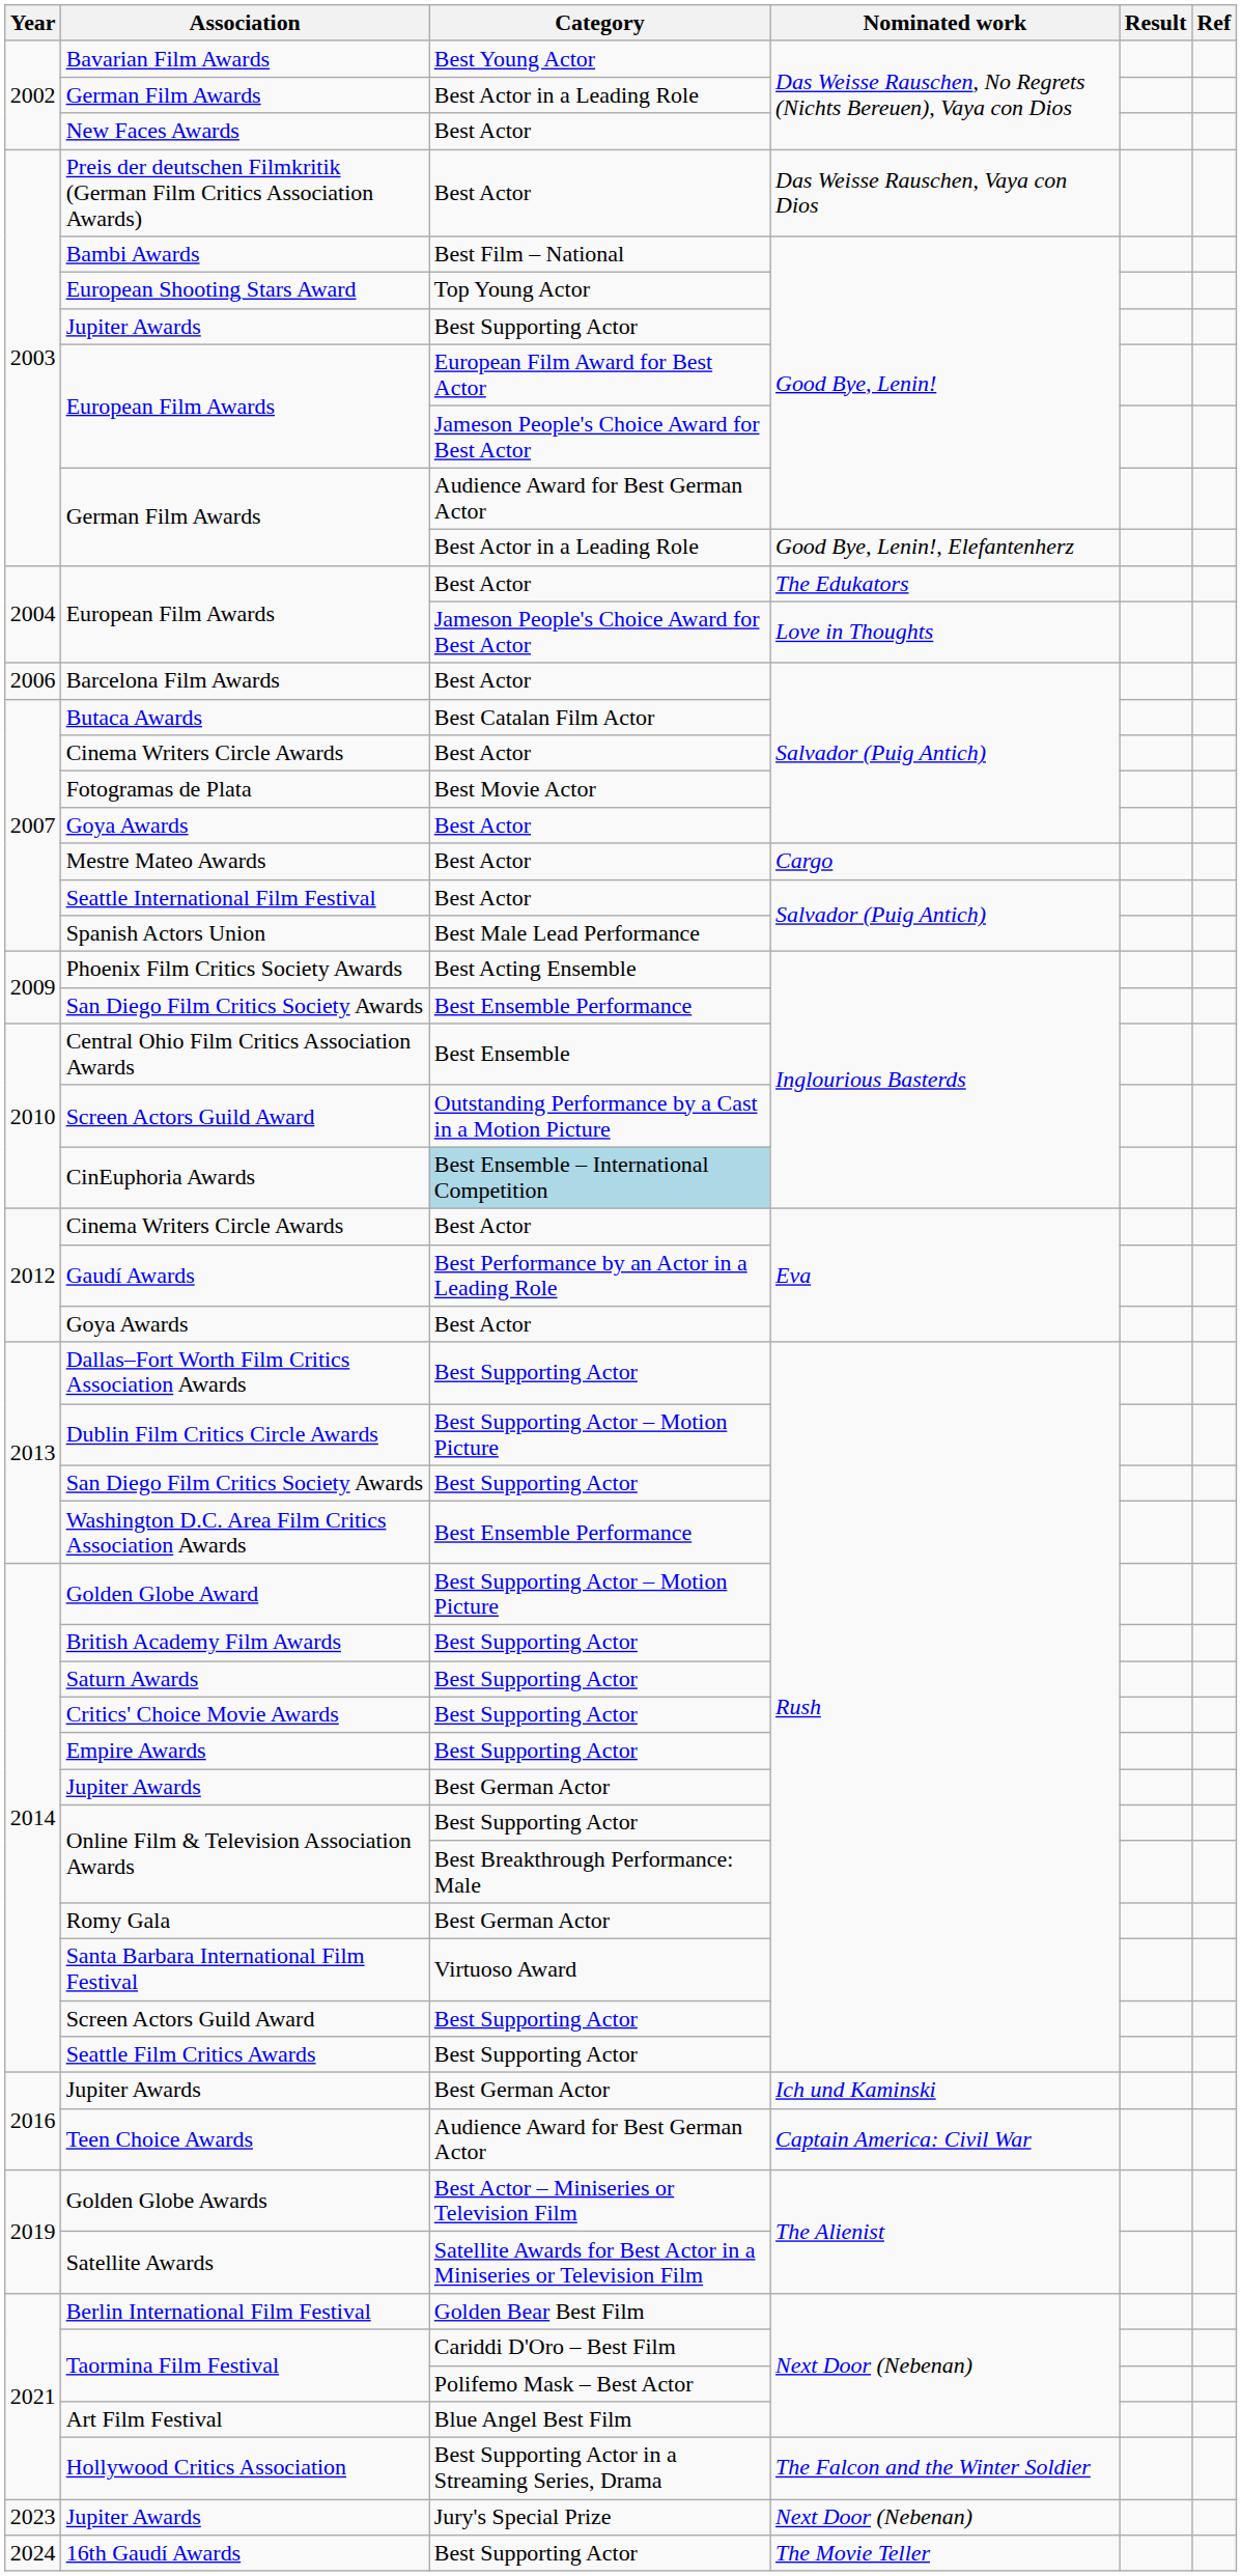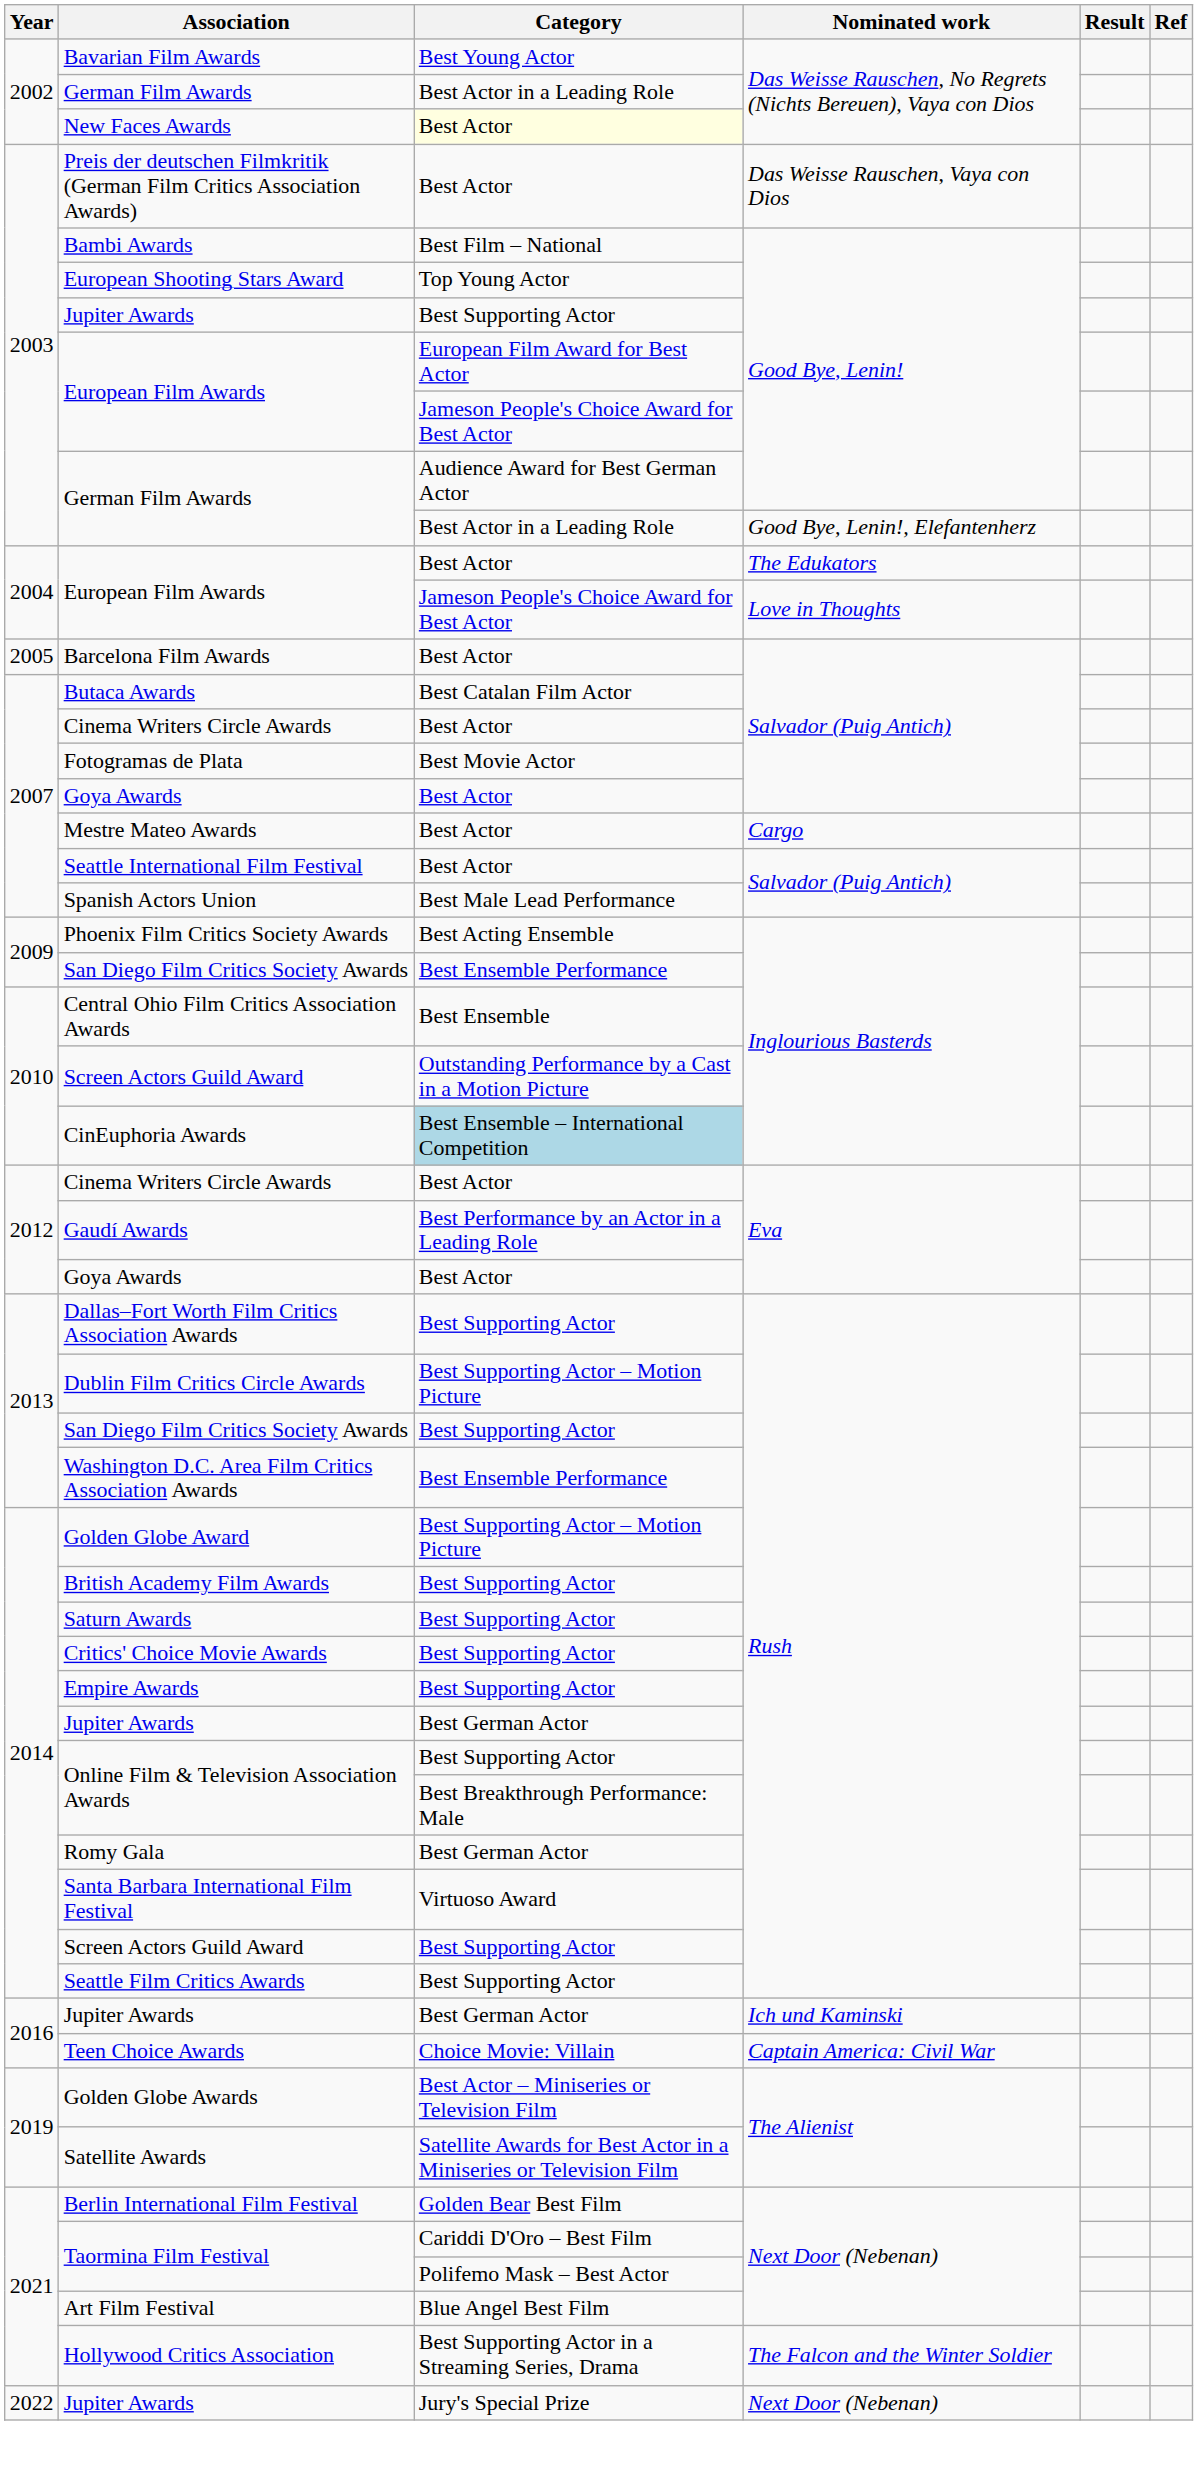 <table class="wikitable sortable">
 <tr>
 <th>Year</th>
 <th>Association</th>
 <th>Category</th>
 <th>Nominated work</th>
 <th>Result</th>
 <th>Ref</th>
 </tr>
 <tr>
 <td rowspan=3>2002</td>
 <td><a href='#'>Bavarian Film Awards</a></td>
 <td><a href='#'>Best Young Actor</a></td>
 <td rowspan=3><em><a href='#'>Das Weisse Rauschen</a>, No Regrets (Nichts Bereuen), Vaya con Dios</em></td>
 <td></td>
 <td></td>
 </tr>
 <tr>
 <td><a href='#'>German Film Awards</a></td>
 <td>Best Actor in a Leading Role</td>
 <td></td>
 <td></td>
 </tr>
 <tr>
 <td><a href='#'>New Faces Awards</a></td>
-<td>Best Actor</td>
+<td style="background: lightyellow;">Best Actor</td>
 <td></td>
 <td></td>
 </tr>
 <tr>
 <td rowspan=8>2003</td>
 <td><a href='#'>Preis der deutschen Filmkritik</a> (German Film Critics Association Awards)</td>
 <td>Best Actor</td>
 <td><em>Das Weisse Rauschen</em>, <em>Vaya con Dios</em></td>
 <td></td>
 <td></td>
 </tr>
 <tr>
 <td><a href='#'>Bambi Awards</a></td>
 <td>Best Film – National</td>
 <td rowspan=6><em><a href='#'>Good Bye, Lenin!</a></em></td>
 <td></td>
 <td></td>
 </tr>
 <tr>
 <td><a href='#'>European Shooting Stars Award</a></td>
 <td>Top Young Actor</td>
 <td></td>
 <td></td>
 </tr>
 <tr>
 <td><a href='#'>Jupiter Awards</a></td>
 <td>Best Supporting Actor</td>
 <td></td>
 <td></td>
 </tr>
 <tr>
 <td rowspan=2><a href='#'>European Film Awards</a></td>
 <td><a href='#'>European Film Award for Best Actor</a></td>
 <td></td>
 <td></td>
 </tr>
 <tr>
 <td><a href='#'>Jameson People's Choice Award for Best Actor</a></td>
 <td></td>
 <td></td>
 </tr>
 <tr>
 <td rowspan=2>German Film Awards</td>
 <td>Audience Award for Best German Actor</td>
 <td></td>
 <td></td>
 </tr>
 <tr>
 <td>Best Actor in a Leading Role</td>
 <td><em>Good Bye, Lenin!, Elefantenherz</em></td>
 <td></td>
 <td></td>
 </tr>
 <tr>
 <td rowspan=2>2004</td>
 <td rowspan=2>European Film Awards</td>
 <td>Best Actor</td>
 <td><em><a href='#'>The Edukators</a></em></td>
 <td></td>
 <td></td>
 </tr>
 <tr>
 <td><a href='#'>Jameson People's Choice Award for Best Actor</a></td>
 <td><em><a href='#'>Love in Thoughts</a></em></td>
 <td></td>
 <td></td>
 </tr>
 <tr>
-<td>2006</td>
+<td>2005</td>
 <td>Barcelona Film Awards</td>
 <td>Best Actor</td>
 <td rowspan=5><em><a href='#'>Salvador (Puig Antich)</a></em></td>
 <td></td>
 <td></td>
 </tr>
 <tr>
 <td rowspan=7>2007</td>
 <td><a href='#'>Butaca Awards</a></td>
 <td>Best Catalan Film Actor</td>
 <td></td>
 <td></td>
 </tr>
 <tr>
 <td>Cinema Writers Circle Awards</td>
 <td>Best Actor</td>
 <td></td>
 <td></td>
 </tr>
 <tr>
 <td>Fotogramas de Plata</td>
 <td>Best Movie Actor</td>
 <td></td>
 <td></td>
 </tr>
 <tr>
 <td><a href='#'>Goya Awards</a></td>
 <td><a href='#'>Best Actor</a></td>
 <td></td>
 <td></td>
 </tr>
 <tr>
 <td>Mestre Mateo Awards</td>
 <td>Best Actor</td>
 <td><a href='#'><em>Cargo</em></a></td>
 <td></td>
 <td></td>
 </tr>
 <tr>
 <td><a href='#'>Seattle International Film Festival</a></td>
 <td>Best Actor</td>
 <td rowspan=2><em><a href='#'>Salvador (Puig Antich)</a></em></td>
 <td></td>
 <td></td>
 </tr>
 <tr>
 <td>Spanish Actors Union</td>
 <td>Best Male Lead Performance</td>
 <td></td>
 <td></td>
 </tr>
 <tr>
 <td rowspan="2">2009</td>
 <td>Phoenix Film Critics Society Awards</td>
 <td>Best Acting Ensemble</td>
 <td rowspan="5"><em><a href='#'>Inglourious Basterds</a></em></td>
 <td></td>
 <td></td>
 </tr>
 <tr>
 <td><a href='#'>San Diego Film Critics Society</a> Awards</td>
 <td><a href='#'>Best Ensemble Performance</a></td>
 <td></td>
 <td></td>
 </tr>
 <tr>
 <td rowspan="3">2010</td>
 <td>Central Ohio Film Critics Association Awards</td>
 <td>Best Ensemble</td>
 <td></td>
 <td></td>
 </tr>
 <tr>
 <td><a href='#'>Screen Actors Guild Award</a></td>
 <td><a href='#'>Outstanding Performance by a Cast in a Motion Picture</a></td>
 <td></td>
 <td></td>
 </tr>
 <tr>
 <td>CinEuphoria Awards</td>
 <td style="background: lightblue;">Best Ensemble – International Competition</td>
 <td></td>
 <td></td>
 </tr>
 <tr>
 <td rowspan=3>2012</td>
 <td>Cinema Writers Circle Awards</td>
 <td>Best Actor</td>
 <td rowspan=3><a href='#'><em>Eva</em></a></td>
 <td></td>
 <td></td>
 </tr>
 <tr>
 <td><a href='#'>Gaudí Awards</a></td>
 <td><a href='#'>Best Performance by an Actor in a Leading Role</a></td>
 <td></td>
 <td></td>
 </tr>
 <tr>
 <td>Goya Awards</td>
 <td>Best Actor</td>
 <td></td>
 <td></td>
 </tr>
 <tr>
 <td rowspan=4>2013</td>
 <td><a href='#'>Dallas–Fort Worth Film Critics Association</a> Awards</td>
 <td><a href='#'>Best Supporting Actor</a></td>
 <td rowspan="16"><a href='#'><em>Rush</em></a></td>
 <td></td>
 <td></td>
 </tr>
 <tr>
 <td><a href='#'>Dublin Film Critics Circle Awards</a></td>
 <td><a href='#'>Best Supporting Actor – Motion Picture</a></td>
 <td></td>
 <td></td>
 </tr>
 <tr>
 <td><a href='#'>San Diego Film Critics Society</a> Awards</td>
 <td><a href='#'>Best Supporting Actor</a></td>
 <td></td>
 <td></td>
 </tr>
 <tr>
 <td><a href='#'>Washington D.C. Area Film Critics Association</a> Awards</td>
 <td><a href='#'>Best Ensemble Performance</a></td>
 <td></td>
 <td></td>
 </tr>
 <tr>
 <td rowspan="12">2014</td>
 <td><a href='#'>Golden Globe Award</a></td>
 <td><a href='#'>Best Supporting Actor – Motion Picture</a></td>
 <td></td>
 <td></td>
 </tr>
 <tr>
 <td><a href='#'>British Academy Film Awards</a></td>
 <td><a href='#'>Best Supporting Actor</a></td>
 <td></td>
 <td></td>
 </tr>
 <tr>
 <td><a href='#'>Saturn Awards</a></td>
 <td><a href='#'>Best Supporting Actor</a></td>
 <td></td>
 <td></td>
 </tr>
 <tr>
 <td><a href='#'>Critics' Choice Movie Awards</a></td>
 <td><a href='#'>Best Supporting Actor</a></td>
 <td></td>
 <td></td>
 </tr>
 <tr>
 <td><a href='#'>Empire Awards</a></td>
 <td><a href='#'>Best Supporting Actor</a></td>
 <td></td>
 <td></td>
 </tr>
 <tr>
 <td><a href='#'>Jupiter Awards</a></td>
 <td>Best German Actor</td>
 <td></td>
 <td></td>
 </tr>
 <tr>
 <td rowspan=2>Online Film & Television Association Awards</td>
 <td>Best Supporting Actor</td>
 <td></td>
 <td></td>
 </tr>
 <tr>
 <td>Best Breakthrough Performance: Male</td>
 <td></td>
 <td></td>
 </tr>
 <tr>
 <td>Romy Gala</td>
 <td>Best German Actor</td>
 <td></td>
 <td></td>
 </tr>
 <tr>
 <td><a href='#'>Santa Barbara International Film Festival</a></td>
 <td>Virtuoso Award</td>
 <td></td>
 <td></td>
 </tr>
 <tr>
 <td>Screen Actors Guild Award</td>
 <td><a href='#'>Best Supporting Actor</a></td>
 <td></td>
 <td></td>
 </tr>
 <tr>
 <td><a href='#'>Seattle Film Critics Awards</a></td>
 <td>Best Supporting Actor</td>
 <td></td>
 <td></td>
 </tr>
 <tr>
 <td rowspan=2>2016</td>
 <td>Jupiter Awards</td>
 <td>Best German Actor</td>
 <td><a href='#'><em>Ich und Kaminski</em></a></td>
 <td></td>
 <td></td>
 </tr>
 <tr>
 <td><a href='#'>Teen Choice Awards</a></td>
-<td>Audience Award for Best German Actor</td>
+<td><a href='#'>Choice Movie: Villain</a></td>
 <td><em><a href='#'>Captain America: Civil War</a></em></td>
 <td></td>
 <td></td>
 </tr>
 <tr>
 <td rowspan="2">2019</td>
 <td>Golden Globe Awards</td>
 <td><a href='#'>Best Actor – Miniseries or Television Film</a></td>
 <td rowspan="2"><em><a href='#'>The Alienist</a></em></td>
 <td></td>
 <td></td>
 </tr>
 <tr>
 <td>Satellite Awards</td>
 <td><a href='#'>Satellite Awards for Best Actor in a Miniseries or Television Film</a></td>
 <td></td>
 <td></td>
 </tr>
 <tr>
 <td rowspan="5">2021</td>
 <td><a href='#'>Berlin International Film Festival</a></td>
 <td><a href='#'>Golden Bear</a> Best Film</td>
 <td rowspan="4"><em><a href='#'>Next Door</a> (Nebenan)</em></td>
 <td></td>
 <td></td>
 </tr>
 <tr>
 <td rowspan="2"><a href='#'>Taormina Film Festival</a></td>
 <td>Cariddi D'Oro – Best Film</td>
 <td></td>
 <td></td>
 </tr>
 <tr>
 <td>Polifemo Mask – Best Actor</td>
 <td></td>
 <td></td>
 </tr>
 <tr>
 <td>Art Film Festival</td>
 <td>Blue Angel Best Film</td>
 <td></td>
 <td></td>
 </tr>
 <tr>
 <td><a href='#'>Hollywood Critics Association</a></td>
 <td>Best Supporting Actor in a Streaming Series, Drama</td>
 <td><em><a href='#'>The Falcon and the Winter Soldier</a></em></td>
 <td></td>
 <td></td>
 </tr>
 <tr>
-<td rowspan=1>2023</td>
+<td rowspan=1>2022</td>
 <td><a href='#'>Jupiter Awards</a></td>
 <td>Jury's Special Prize</td>
 <td><em><a href='#'>Next Door</a> (Nebenan)</em></td>
 <td></td>
 <td></td>
 </tr>
-<tr>
-<td rowspan = 1>2024</td>
-<td><a href='#'>16th Gaudí Awards</a></td>
-<td>Best Supporting Actor</td>
-<td><em><a href='#'>The Movie Teller</a></em></td>
-<td></td>
-<td></td>
-</tr>
 </table>
